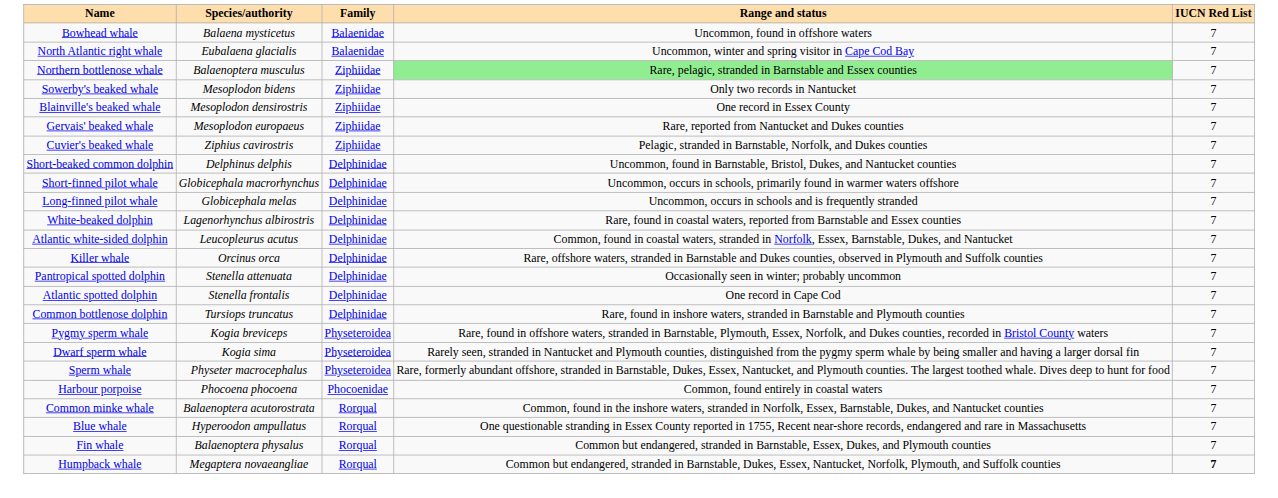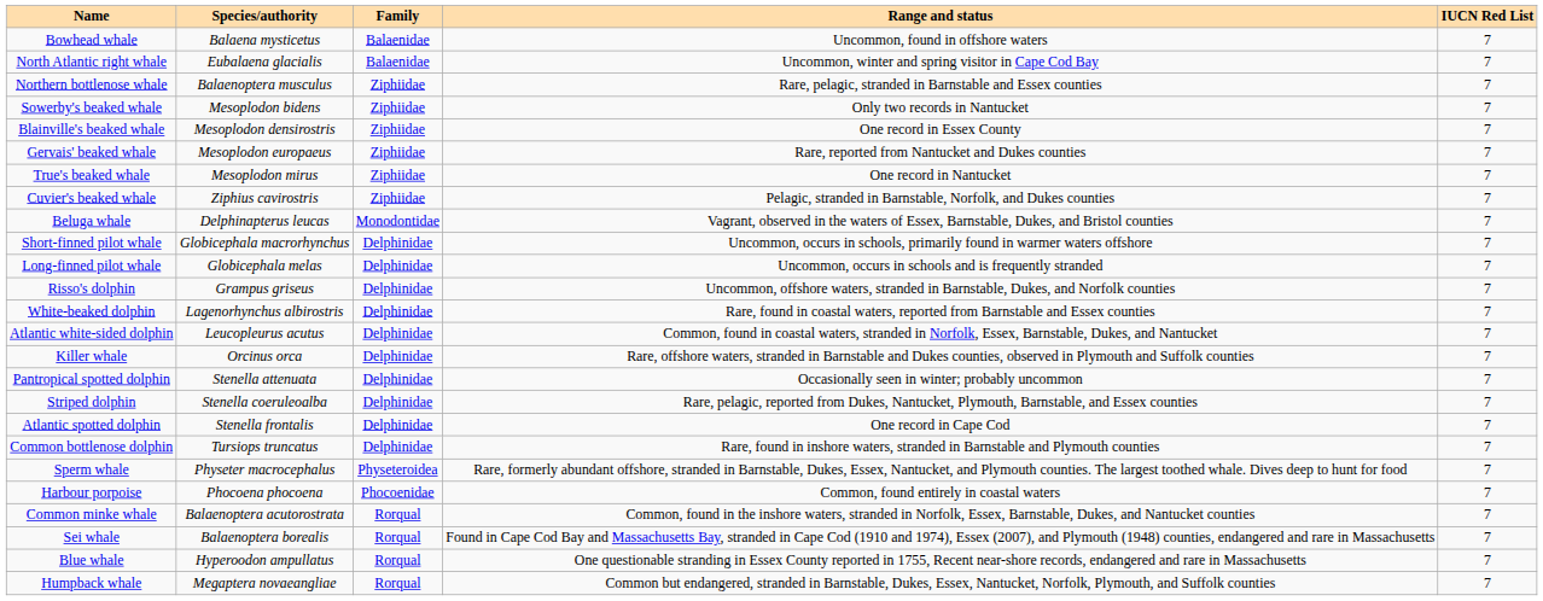 <table class="sortable wikitable" style="margin:1em auto; text-align:center;">
 <tr>
 <th style=background:navajowhite>Name</th>
 <th style=background:navajowhite>Species/authority</th>
 <th style=background:navajowhite>Family</th>
 <th style=background:navajowhite>Range and status</th>
 <th style=background:navajowhite>IUCN Red List</th>
 </tr>
 <tr>
 <td><a href='#'>Bowhead whale</a><br></td>
 <td><em>Balaena mysticetus</em><br></td>
 <td><a href='#'>Balaenidae</a></td>
 <td>Uncommon, found in offshore waters</td>
 <td><div>7</div></td>
 </tr>
 <tr>
 <td><a href='#'>North Atlantic right whale</a><br></td>
 <td><em>Eubalaena glacialis</em><br></td>
 <td><a href='#'>Balaenidae</a></td>
 <td>Uncommon, winter and spring visitor in <a href='#'>Cape Cod Bay</a></td>
 <td><div>7</div></td>
 </tr>
 <tr>
 <td><a href='#'>Northern bottlenose whale</a><br></td>
 <td><em>Balaenoptera musculus</em><br></td>
 <td><a href='#'>Ziphiidae</a></td>
-<td style="background: lightgreen;">Rare, pelagic, stranded in Barnstable and Essex counties</td>
+<td>Rare, pelagic, stranded in Barnstable and Essex counties</td>
 <td><div>7</div></td>
 </tr>
 <tr>
 <td><a href='#'>Sowerby's beaked whale</a><br></td>
 <td><em>Mesoplodon bidens</em><br></td>
 <td><a href='#'>Ziphiidae</a></td>
 <td>Only two records in Nantucket</td>
 <td><div>7</div></td>
 </tr>
 <tr>
 <td><a href='#'>Blainville's beaked whale</a><br></td>
 <td><em>Mesoplodon densirostris</em><br></td>
 <td><a href='#'>Ziphiidae</a></td>
 <td>One record in Essex County</td>
 <td><div>7</div></td>
 </tr>
 <tr>
 <td><a href='#'>Gervais' beaked whale</a><br></td>
 <td><em>Mesoplodon europaeus</em><br></td>
 <td><a href='#'>Ziphiidae</a></td>
 <td>Rare, reported from Nantucket and Dukes counties</td>
 <td><div>7</div></td>
 </tr>
 <tr>
+<td><a href='#'>True's beaked whale</a><br></td>
+<td><em>Mesoplodon mirus</em><br></td>
+<td><a href='#'>Ziphiidae</a></td>
+<td>One record in Nantucket</td>
+<td><div>7</div></td>
+</tr>
+<tr>
 <td><a href='#'>Cuvier's beaked whale</a><br></td>
 <td><em>Ziphius cavirostris</em><br></td>
 <td><a href='#'>Ziphiidae</a></td>
 <td>Pelagic, stranded in Barnstable, Norfolk, and Dukes counties</td>
 <td><div>7</div></td>
 </tr>
 <tr>
-<td><a href='#'>Short-beaked common dolphin</a><br></td>
-<td><em>Delphinus delphis</em><br></td>
-<td><a href='#'>Delphinidae</a></td>
-<td>Uncommon, found in Barnstable, Bristol, Dukes, and Nantucket counties</td>
+<td><a href='#'>Beluga whale</a><br></td>
+<td><em>Delphinapterus leucas</em><br></td>
+<td><a href='#'>Monodontidae</a></td>
+<td>Vagrant, observed in the waters of Essex, Barnstable, Dukes, and Bristol counties</td>
 <td><div>7</div></td>
 </tr>
 <tr>
 <td><a href='#'>Short-finned pilot whale</a><br></td>
 <td><em>Globicephala macrorhynchus</em><br></td>
 <td><a href='#'>Delphinidae</a></td>
 <td>Uncommon, occurs in schools, primarily found in warmer waters offshore</td>
 <td><div>7</div></td>
 </tr>
 <tr>
 <td><a href='#'>Long-finned pilot whale</a><br></td>
 <td><em>Globicephala melas</em><br></td>
 <td><a href='#'>Delphinidae</a></td>
 <td>Uncommon, occurs in schools and is frequently stranded</td>
+<td><div>7</div></td>
+</tr>
+<tr>
+<td><a href='#'>Risso's dolphin</a><br></td>
+<td><em>Grampus griseus</em><br></td>
+<td><a href='#'>Delphinidae</a></td>
+<td>Uncommon, offshore waters, stranded in Barnstable, Dukes, and Norfolk counties</td>
 <td><div>7</div></td>
 </tr>
 <tr>
 <td><a href='#'>White-beaked dolphin</a><br></td>
 <td><em>Lagenorhynchus albirostris</em><br></td>
 <td><a href='#'>Delphinidae</a></td>
 <td>Rare, found in coastal waters, reported from Barnstable and Essex counties</td>
 <td><div>7</div></td>
 </tr>
 <tr>
 <td><a href='#'>Atlantic white-sided dolphin</a><br></td>
 <td><em>Leucopleurus acutus</em><br></td>
 <td><a href='#'>Delphinidae</a></td>
 <td>Common, found in coastal waters, stranded in <a href='#'>Norfolk</a>, Essex, Barnstable, Dukes, and Nantucket</td>
 <td><div>7</div></td>
 </tr>
 <tr>
 <td><a href='#'>Killer whale</a><br></td>
 <td><em>Orcinus orca</em><br></td>
 <td><a href='#'>Delphinidae</a></td>
 <td>Rare, offshore waters, stranded in Barnstable and Dukes counties, observed in Plymouth and Suffolk counties</td>
 <td><div>7</div></td>
 </tr>
 <tr>
 <td><a href='#'>Pantropical spotted dolphin</a><br></td>
 <td><em>Stenella attenuata</em><br></td>
 <td><a href='#'>Delphinidae</a></td>
 <td>Occasionally seen in winter; probably uncommon</td>
 <td><div>7</div></td>
 </tr>
 <tr>
+<td><a href='#'>Striped dolphin</a><br></td>
+<td><em>Stenella coeruleoalba</em><br></td>
+<td><a href='#'>Delphinidae</a></td>
+<td>Rare, pelagic, reported from Dukes, Nantucket, Plymouth, Barnstable, and Essex counties</td>
+<td><div>7</div></td>
+</tr>
+<tr>
 <td><a href='#'>Atlantic spotted dolphin</a><br></td>
 <td><em>Stenella frontalis</em><br></td>
 <td><a href='#'>Delphinidae</a></td>
 <td>One record in Cape Cod</td>
 <td><div>7</div></td>
 </tr>
 <tr>
 <td><a href='#'>Common bottlenose dolphin</a><br></td>
 <td><em>Tursiops truncatus</em><br></td>
 <td><a href='#'>Delphinidae</a></td>
 <td>Rare, found in inshore waters, stranded in Barnstable and Plymouth counties</td>
-<td><div>7</div></td>
-</tr>
-<tr>
-<td><a href='#'>Pygmy sperm whale</a><br></td>
-<td><em>Kogia breviceps</em><br></td>
-<td><a href='#'>Physeteroidea</a></td>
-<td>Rare, found in offshore waters, stranded in Barnstable, Plymouth, Essex, Norfolk, and Dukes counties, recorded in <a href='#'>Bristol County</a> waters</td>
-<td><div>7</div></td>
-</tr>
-<tr>
-<td><a href='#'>Dwarf sperm whale</a><br></td>
-<td><em>Kogia sima</em><br></td>
-<td><a href='#'>Physeteroidea</a></td>
-<td>Rarely seen, stranded in Nantucket and Plymouth counties, distinguished from the pygmy sperm whale by being smaller and having a larger dorsal fin</td>
 <td><div>7</div></td>
 </tr>
 <tr>
 <td><a href='#'>Sperm whale</a><br></td>
 <td><em>Physeter macrocephalus</em><br></td>
 <td><a href='#'>Physeteroidea</a></td>
 <td>Rare, formerly abundant offshore, stranded in Barnstable, Dukes, Essex, Nantucket, and Plymouth counties. The largest toothed whale. Dives deep to hunt for food</td>
 <td><div>7</div></td>
 </tr>
 <tr>
 <td><a href='#'>Harbour porpoise</a><br></td>
 <td><em>Phocoena phocoena</em><br></td>
 <td><a href='#'>Phocoenidae</a></td>
 <td>Common, found entirely in coastal waters</td>
 <td><div>7</div></td>
 </tr>
 <tr>
 <td><a href='#'>Common minke whale</a><br></td>
 <td><em>Balaenoptera acutorostrata</em><br></td>
 <td><a href='#'>Rorqual</a></td>
 <td>Common, found in the inshore waters, stranded in Norfolk, Essex, Barnstable, Dukes, and Nantucket counties</td>
 <td><div>7</div></td>
 </tr>
 <tr>
+<td><a href='#'>Sei whale</a><br></td>
+<td><em>Balaenoptera borealis</em><br></td>
+<td><a href='#'>Rorqual</a></td>
+<td>Found in Cape Cod Bay and <a href='#'>Massachusetts Bay</a>, stranded in Cape Cod (1910 and 1974), Essex (2007), and Plymouth (1948) counties, endangered and rare in Massachusetts</td>
+<td><div>7</div></td>
+</tr>
+<tr>
 <td><a href='#'>Blue whale</a><br></td>
 <td><em>Hyperoodon ampullatus</em><br></td>
 <td><a href='#'>Rorqual</a></td>
 <td>One questionable stranding in Essex County reported in 1755, Recent near-shore records, endangered and rare in Massachusetts</td>
 <td><div>7</div></td>
 </tr>
 <tr>
-<td><a href='#'>Fin whale</a><br></td>
-<td><em>Balaenoptera physalus</em><br></td>
-<td><a href='#'>Rorqual</a></td>
-<td>Common but endangered, stranded in Barnstable, Essex, Dukes, and Plymouth counties</td>
-<td><div>7</div></td>
-</tr>
-<tr>
 <td><a href='#'>Humpback whale</a><br></td>
 <td><em>Megaptera novaeangliae</em><br></td>
 <td><a href='#'>Rorqual</a></td>
 <td>Common but endangered, stranded in Barnstable, Dukes, Essex, Nantucket, Norfolk, Plymouth, and Suffolk counties</td>
-<td><strong><div>7</div></strong></td>
+<td><div>7</div></td>
 </tr>
 </table>
